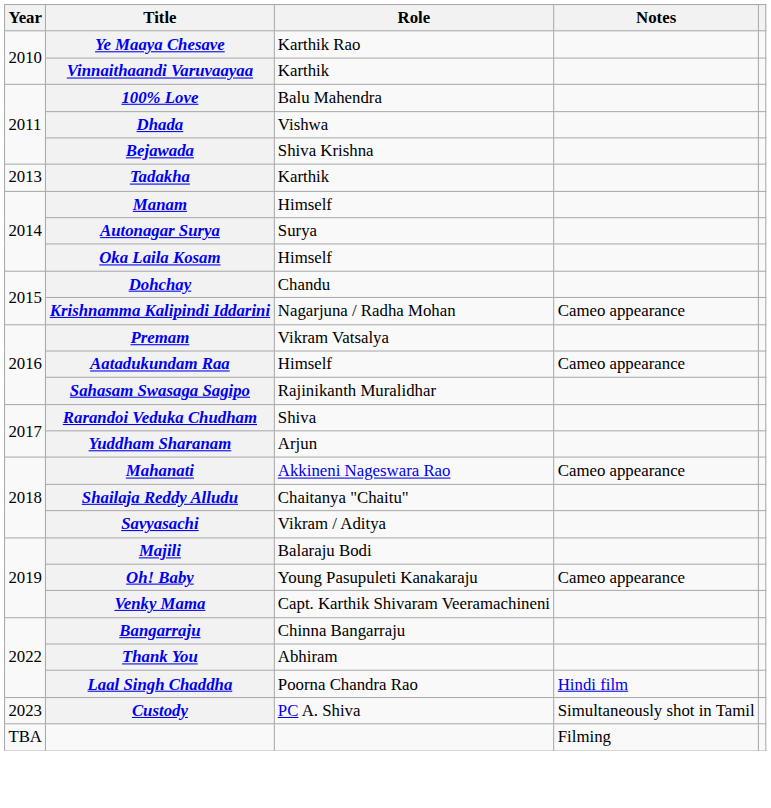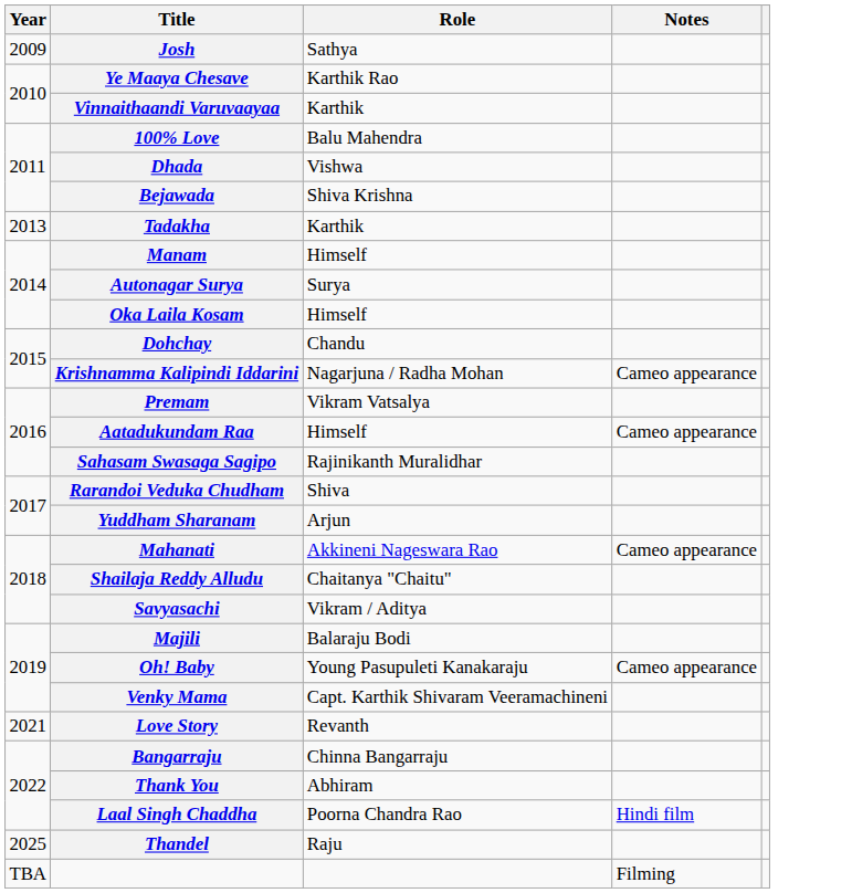 <table class="wikitable plainrowheaders sortable">
 <tr>
 <th scope="col">Year</th>
 <th scope="col">Title</th>
 <th scope="col">Role</th>
 <th scope="col" class="unsortable">Notes</th>
 <th scope="col" class="unsortable"></th>
+</tr>
+<tr>
+<td>2009</td>
+<th scope="row"><em><a href='#'>Josh</a></em></th>
+<td>Sathya</td>
+<td></td>
+<td></td>
 </tr>
 <tr>
 <td rowspan="2">2010</td>
 <th scope="row"><em><a href='#'>Ye Maaya Chesave</a></em></th>
 <td>Karthik Rao</td>
 <td></td>
 <td></td>
 </tr>
 <tr>
 <th scope="row"><em><a href='#'>Vinnaithaandi Varuvaayaa</a></em></th>
 <td>Karthik</td>
 <td></td>
 <td></td>
 </tr>
 <tr>
 <td rowspan="3">2011</td>
 <th scope="row"><em><a href='#'>100% Love</a></em></th>
 <td>Balu Mahendra</td>
 <td></td>
 <td></td>
 </tr>
 <tr>
 <th scope="row"><em><a href='#'>Dhada</a></em></th>
 <td>Vishwa</td>
 <td></td>
 <td></td>
 </tr>
 <tr>
 <th scope="row"><em><a href='#'>Bejawada</a></em></th>
 <td>Shiva Krishna</td>
 <td></td>
 <td></td>
 </tr>
 <tr>
 <td>2013</td>
 <th scope="row"><em><a href='#'>Tadakha</a></em></th>
 <td>Karthik</td>
 <td></td>
 <td></td>
 </tr>
 <tr>
 <td rowspan="3">2014</td>
 <th scope="row"><em><a href='#'>Manam</a></em></th>
 <td>Himself</td>
 <td></td>
 <td></td>
 </tr>
 <tr>
 <th scope="row"><em><a href='#'>Autonagar Surya</a></em></th>
 <td>Surya</td>
 <td></td>
 <td></td>
 </tr>
 <tr>
 <th scope="row"><em><a href='#'>Oka Laila Kosam</a></em></th>
 <td>Himself</td>
 <td></td>
 <td></td>
 </tr>
 <tr>
 <td rowspan="2">2015</td>
 <th scope="row"><em><a href='#'>Dohchay</a></em></th>
 <td>Chandu</td>
 <td></td>
 <td></td>
 </tr>
 <tr>
 <th scope="row"><em><a href='#'>Krishnamma Kalipindi Iddarini</a></em></th>
 <td>Nagarjuna / Radha Mohan</td>
 <td>Cameo appearance</td>
 <td></td>
 </tr>
 <tr>
 <td rowspan="3">2016</td>
 <th scope="row"><em><a href='#'>Premam</a></em></th>
 <td>Vikram Vatsalya</td>
 <td></td>
 <td></td>
 </tr>
 <tr>
 <th scope="row"><em><a href='#'>Aatadukundam Raa</a></em></th>
 <td>Himself</td>
 <td>Cameo appearance</td>
 <td></td>
 </tr>
 <tr>
 <th scope="row"><em><a href='#'>Sahasam Swasaga Sagipo</a></em></th>
 <td>Rajinikanth Muralidhar</td>
 <td></td>
 <td></td>
 </tr>
 <tr>
 <td rowspan="2">2017</td>
 <th scope="row"><em><a href='#'>Rarandoi Veduka Chudham</a></em></th>
 <td>Shiva</td>
 <td></td>
 <td></td>
 </tr>
 <tr>
 <th scope="row"><em><a href='#'>Yuddham Sharanam</a></em></th>
 <td>Arjun</td>
 <td></td>
 <td></td>
 </tr>
 <tr>
 <td rowspan="3">2018</td>
 <th scope="row"><em><a href='#'>Mahanati</a></em></th>
 <td><a href='#'>Akkineni Nageswara Rao</a></td>
 <td>Cameo appearance</td>
 <td></td>
 </tr>
 <tr>
 <th scope="row"><em><a href='#'>Shailaja Reddy Alludu</a></em></th>
 <td>Chaitanya "Chaitu"</td>
 <td></td>
 <td></td>
 </tr>
 <tr>
 <th scope="row"><em><a href='#'>Savyasachi</a></em></th>
 <td>Vikram / Aditya</td>
 <td></td>
 <td></td>
 </tr>
 <tr>
 <td rowspan="3">2019</td>
 <th scope="row"><em><a href='#'>Majili</a></em></th>
 <td>Balaraju Bodi</td>
 <td></td>
 <td></td>
 </tr>
 <tr>
 <th scope="row"><em><a href='#'>Oh! Baby</a></em></th>
 <td>Young Pasupuleti Kanakaraju</td>
 <td>Cameo appearance</td>
 <td></td>
 </tr>
 <tr>
 <th scope="row"><em><a href='#'>Venky Mama</a></em></th>
 <td>Capt. Karthik Shivaram Veeramachineni</td>
 <td></td>
 <td></td>
 </tr>
 <tr>
+<td>2021</td>
+<th scope="row"><em><a href='#'>Love Story</a></em></th>
+<td>Revanth</td>
+<td></td>
+<td></td>
+</tr>
+<tr>
 <td rowspan="3">2022</td>
 <th scope="row"><em><a href='#'>Bangarraju</a></em></th>
 <td>Chinna Bangarraju</td>
 <td></td>
 <td></td>
 </tr>
 <tr>
 <th scope="row"><em><a href='#'>Thank You</a></em></th>
 <td>Abhiram</td>
 <td></td>
 <td></td>
 </tr>
 <tr>
 <th scope="row"><em><a href='#'>Laal Singh Chaddha</a></em></th>
 <td>Poorna Chandra Rao</td>
 <td><a href='#'>Hindi film</a></td>
 <td></td>
 </tr>
 <tr>
-<td>2023</td>
-<th scope="row"><em><a href='#'>Custody</a></em></th>
-<td><a href='#'>PC</a> A. Shiva</td>
-<td>Simultaneously shot in Tamil</td>
+<td>2025</td>
+<th scope="row"><em><a href='#'>Thandel</a></em></th>
+<td>Raju</td>
+<td></td>
 <td></td>
 </tr>
 <tr>
 <td>TBA</td>
 <td></td>
 <td></td>
 <td>Filming</td>
 <td></td>
 </tr>
 </table>
